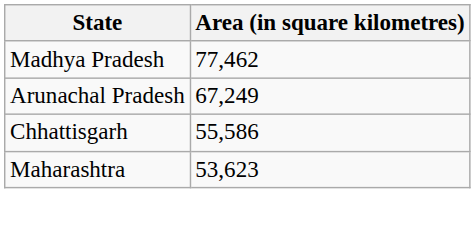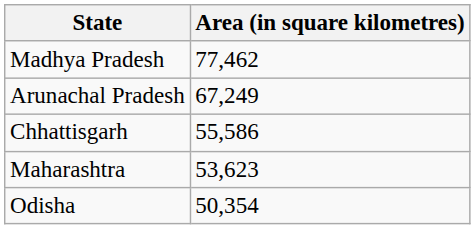 <table class=wikitable>
 <tr>
 <th>State</th>
 <th>Area (in square kilometres)</th>
 </tr>
 <tr>
 <td>Madhya Pradesh</td>
 <td>77,462</td>
 </tr>
 <tr>
 <td>Arunachal Pradesh</td>
 <td>67,249</td>
 </tr>
 <tr>
 <td>Chhattisgarh</td>
 <td>55,586</td>
 </tr>
 <tr>
 <td>Maharashtra</td>
 <td>53,623</td>
 </tr>
+<tr>
+<td>Odisha</td>
+<td>50,354</td>
+</tr>
 </table>
